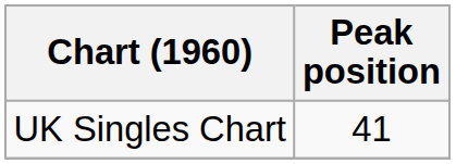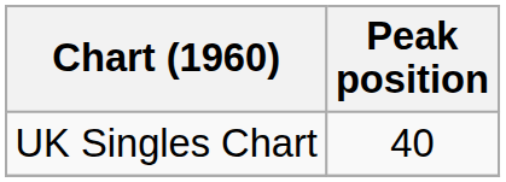 <table class="wikitable sortable">
 <tr>
 <th align="left">Chart (1960)</th>
 <th align="center">Peak<br>position</th>
 </tr>
 <tr>
 <td align="left">UK Singles Chart</td>
-<td align="center">41</td>
+<td align="center">40</td>
 </tr>
 <tr>
 </tr>
 </table>
